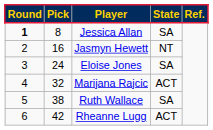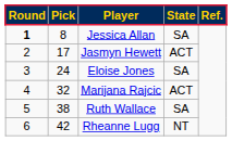 <table class="wikitable" style="font-size:90%; text-align:center;">
 <tr style="background:#002B5C; color: #FFD200; border: solid #E21937 2px;">
 <td><span><strong>Round</strong> </span></td>
 <td><span><strong>Pick</strong> </span></td>
 <td><span><strong>Player</strong></span></td>
 <td><span><strong>State</strong></span></td>
 <td><span><strong>Ref.</strong></span></td>
 </tr>
 <tr>
 <td><strong>1</strong></td>
 <td>8</td>
 <td><a href='#'>Jessica Allan</a></td>
 <td>SA</td>
 <td rowspan=6></td>
 </tr>
 <tr>
 <td>2</td>
-<td>16</td>
+<td>17</td>
 <td><a href='#'>Jasmyn Hewett</a></td>
-<td>NT</td>
+<td>ACT</td>
 </tr>
 <tr>
 <td>3</td>
 <td>24</td>
 <td><a href='#'>Eloise Jones</a></td>
 <td>SA</td>
 </tr>
 <tr>
 <td>4</td>
 <td>32</td>
 <td><a href='#'>Marijana Rajcic</a></td>
 <td>ACT</td>
 </tr>
 <tr>
 <td>5</td>
 <td>38</td>
 <td><a href='#'>Ruth Wallace</a></td>
 <td>SA</td>
 </tr>
 <tr>
 <td>6</td>
 <td>42</td>
 <td><a href='#'>Rheanne Lugg</a></td>
-<td>ACT</td>
+<td>NT</td>
 </tr>
 </table>
